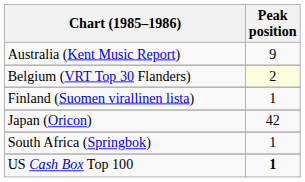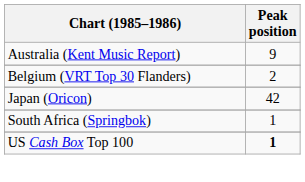 <table class="wikitable sortable plainrowheaders">
 <tr>
 <th style="width: 200pt;">Chart (1985–1986)</th>
 <th style="width: 40pt;">Peak<br>position</th>
 </tr>
 <tr>
 <td>Australia (<a href='#'>Kent Music Report</a>)</td>
 <td align="center">9</td>
 </tr>
 <tr>
 </tr>
 <tr>
 <td>Belgium (<a href='#'>VRT Top 30</a> Flanders)</td>
-<td align="center" style="background: lightyellow;">2</td>
+<td align="center">2</td>
 </tr>
 <tr>
 </tr>
 <tr>
-</tr>
-<tr>
-<td>Finland (<a href='#'>Suomen virallinen lista</a>)</td>
-<td align="center">1</td>
 </tr>
 <tr>
 </tr>
 <tr>
 <td>Japan (<a href='#'>Oricon</a>)</td>
 <td align="center">42</td>
 </tr>
 <tr>
 </tr>
 <tr>
 </tr>
 <tr>
 </tr>
 <tr>
 <td>South Africa (<a href='#'>Springbok</a>)</td>
 <td align="center">1</td>
 </tr>
 <tr>
 </tr>
 <tr>
 </tr>
 <tr>
 </tr>
 <tr>
 </tr>
 <tr>
 <td>US <a href='#'><em>Cash Box</em></a> Top 100</td>
 <td align=center><strong>1</strong></td>
 </tr>
 </table>
